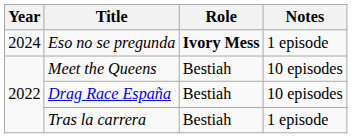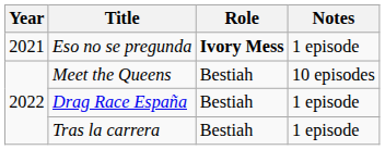 <table class="wikitable">
 <tr>
 <th>Year</th>
 <th>Title</th>
 <th>Role</th>
 <th>Notes</th>
 </tr>
 <tr>
-<td>2024</td>
+<td>2021</td>
 <td><em>Eso no se pregunda</em></td>
 <td><strong>Ivory Mess</strong></td>
 <td>1 episode</td>
 </tr>
 <tr>
 <td rowspan="3">2022</td>
 <td><em>Meet the Queens</em></td>
 <td>Bestiah</td>
 <td>10 episodes</td>
 </tr>
 <tr>
 <td><em><a href='#'>Drag Race España</a></em></td>
 <td>Bestiah</td>
-<td>10 episodes</td>
+<td>1 episode</td>
 </tr>
 <tr>
 <td><em>Tras la carrera</em></td>
 <td>Bestiah</td>
 <td>1 episode</td>
 </tr>
 </table>
